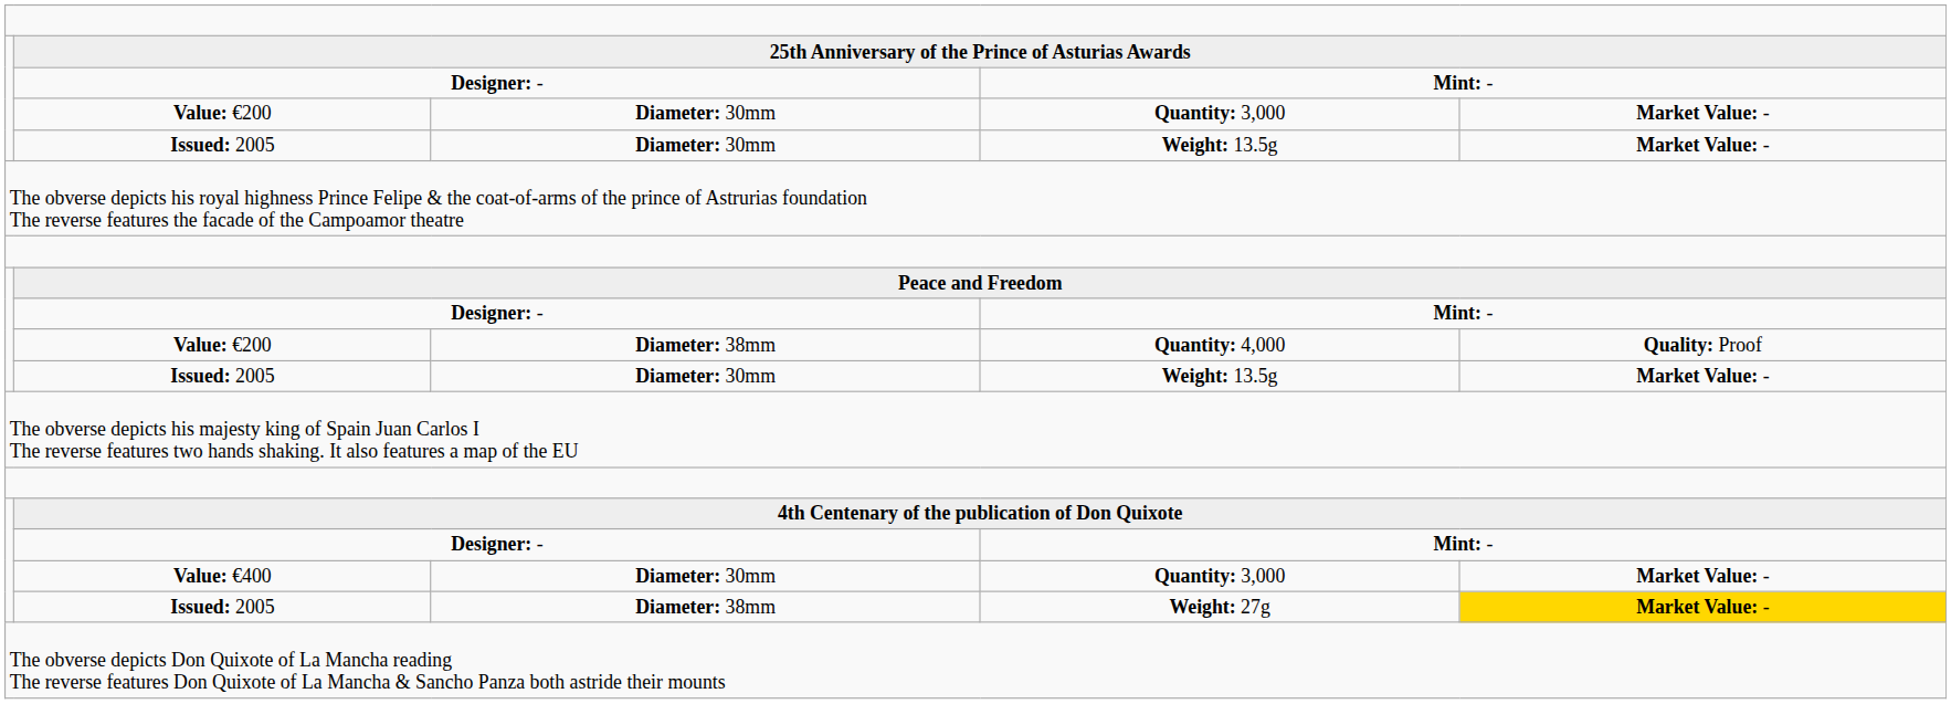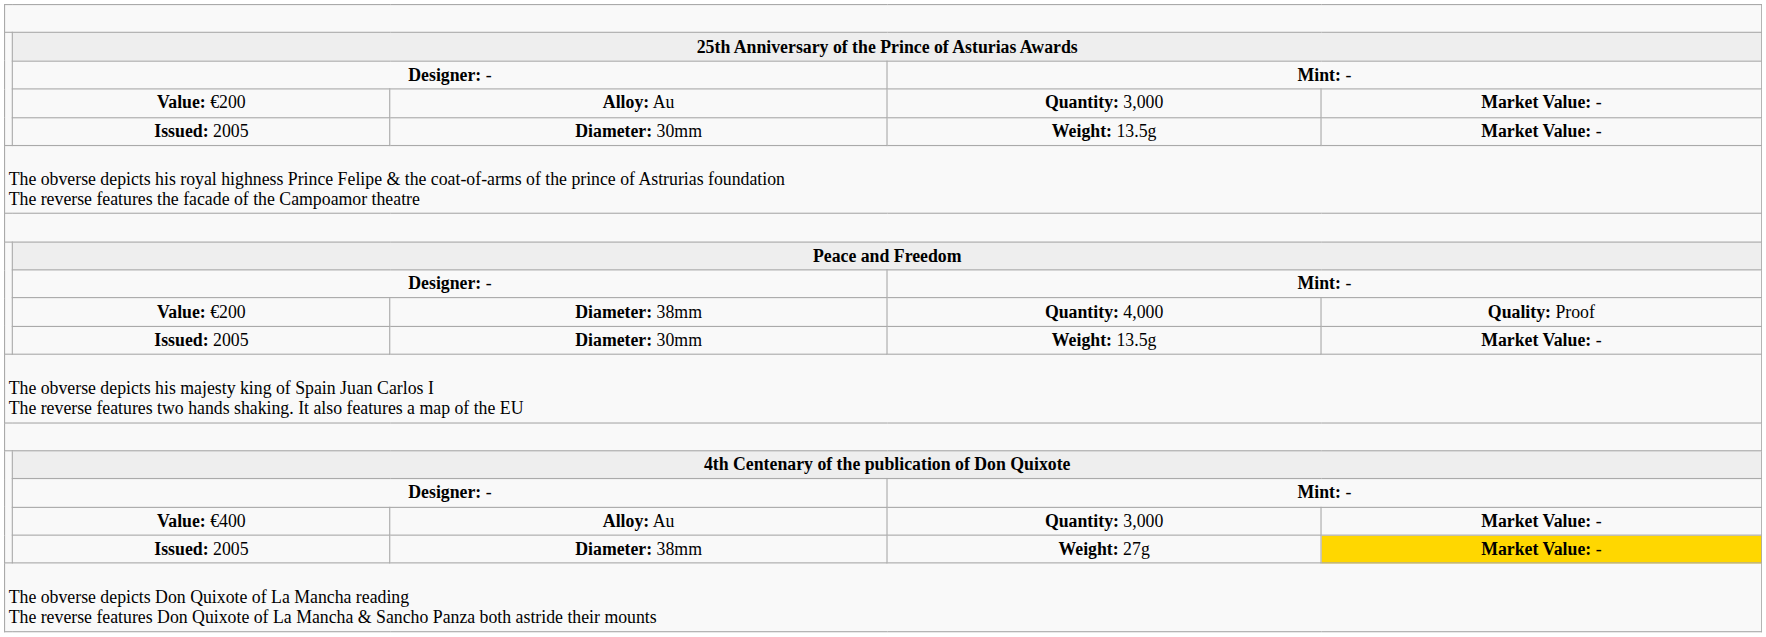 <table class="wikitable" style="width:100%;">
 <tr>
 <td colspan="5" style="text-align:left;"> </td>
 </tr>
 <tr>
 <td rowspan="4" style="text-align:center;"></td>
 <th colspan="4"  style="text-align:center; background:#eee;">25th Anniversary of the Prince of Asturias Awards</th>
 </tr>
 <tr style="text-align:center;">
 <td colspan="2"  style="width:50%; "><strong>Designer:</strong> -</td>
 <td colspan="2"  style="width:50%; "><strong>Mint:</strong> -</td>
 </tr>
 <tr>
 <td align=center><strong>Value:</strong> €200</td>
-<td align=center><strong>Diameter:</strong> 30mm</td>
+<td align=center><strong>Alloy:</strong> Au</td>
 <td align=center><strong>Quantity:</strong> 3,000</td>
 <td align=center><strong>Market Value:</strong> -</td>
 </tr>
 <tr>
 <td align=center><strong>Issued:</strong> 2005</td>
 <td align=center><strong>Diameter:</strong> 30mm</td>
 <td align=center><strong>Weight:</strong> 13.5g</td>
 <td align=center><strong>Market Value:</strong> -</td>
 </tr>
 <tr>
 <td colspan="5" style="text-align:left;"><br>The obverse depicts his royal highness Prince Felipe & the coat-of-arms of the prince of Astrurias foundation<br>The reverse features the facade of the Campoamor theatre</td>
 </tr>
 <tr>
 <td colspan="5" style="text-align:left;"> </td>
 </tr>
 <tr>
 <td rowspan="4" style="text-align:center;"></td>
 <th colspan="4"  style="text-align:center; background:#eee;">Peace and Freedom</th>
 </tr>
 <tr style="text-align:center;">
 <td colspan="2"  style="width:50%; "><strong>Designer:</strong> -</td>
 <td colspan="2"  style="width:50%; "><strong>Mint:</strong> -</td>
 </tr>
 <tr>
 <td align=center><strong>Value:</strong> €200</td>
 <td align=center><strong>Diameter:</strong> 38mm</td>
 <td align=center><strong>Quantity:</strong> 4,000</td>
 <td align=center><strong>Quality:</strong> Proof</td>
 </tr>
 <tr>
 <td align=center><strong>Issued:</strong> 2005</td>
 <td align=center><strong>Diameter:</strong> 30mm</td>
 <td align=center><strong>Weight:</strong> 13.5g</td>
 <td align=center><strong>Market Value:</strong> -</td>
 </tr>
 <tr>
 <td colspan="5" style="text-align:left;"><br>The obverse depicts his majesty king of Spain Juan Carlos I<br>The reverse features two hands shaking. It also features a map of the EU</td>
 </tr>
 <tr>
 <td colspan="5" style="text-align:left;"> </td>
 </tr>
 <tr>
 <td rowspan="4" style="text-align:center;"></td>
 <th colspan="4"  style="text-align:center; background:#eee;">4th Centenary of the publication of Don Quixote</th>
 </tr>
 <tr style="text-align:center;">
 <td colspan="2"  style="width:50%; "><strong>Designer:</strong> -</td>
 <td colspan="2"  style="width:50%; "><strong>Mint:</strong> -</td>
 </tr>
 <tr>
 <td align=center><strong>Value:</strong> €400</td>
-<td align=center><strong>Diameter:</strong> 30mm</td>
+<td align=center><strong>Alloy:</strong> Au</td>
 <td align=center><strong>Quantity:</strong> 3,000</td>
 <td align=center><strong>Market Value:</strong> -</td>
 </tr>
 <tr>
 <td align=center><strong>Issued:</strong> 2005</td>
 <td align=center><strong>Diameter:</strong> 38mm</td>
 <td align=center><strong>Weight:</strong> 27g</td>
 <td align=center style="background: gold;"><strong>Market Value:</strong> -</td>
 </tr>
 <tr>
 <td colspan="5" style="text-align:left;"><br>The obverse depicts Don Quixote of La Mancha reading<br>The reverse features Don Quixote of La Mancha & Sancho Panza both astride their mounts</td>
 </tr>
 </table>
